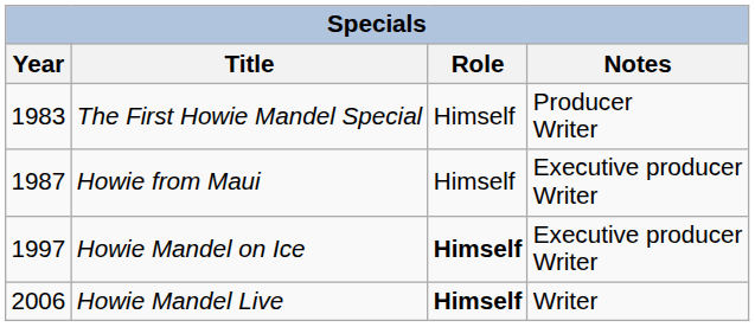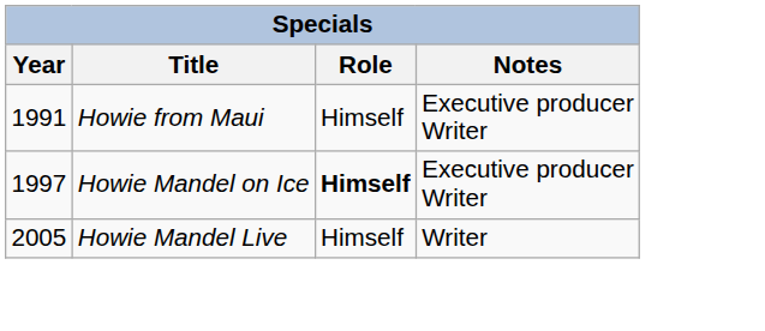 <table class="wikitable sortable">
 <tr>
 <th colspan=4 style="background:#B0C4DE;">Specials</th>
 </tr>
 <tr align="center">
 <th>Year</th>
 <th>Title</th>
 <th>Role</th>
 <th class="unsortable">Notes</th>
 </tr>
 <tr>
-<td>1983</td>
-<td data-sort-value="First Howie Mandel Special, The"><em>The First Howie Mandel Special</em></td>
-<td>Himself</td>
-<td>Producer<br> Writer</td>
-</tr>
-<tr>
-<td>1987</td>
+<td>1991</td>
 <td><em>Howie from Maui</em></td>
 <td>Himself</td>
 <td>Executive producer<br> Writer</td>
 </tr>
 <tr>
 <td>1997</td>
 <td><em>Howie Mandel on Ice</em></td>
 <td><strong>Himself</strong></td>
 <td>Executive producer<br> Writer</td>
 </tr>
 <tr>
-<td>2006</td>
+<td>2005</td>
 <td><em>Howie Mandel Live</em></td>
-<td><strong>Himself</strong></td>
+<td>Himself</td>
 <td>Writer</td>
 </tr>
 </table>
